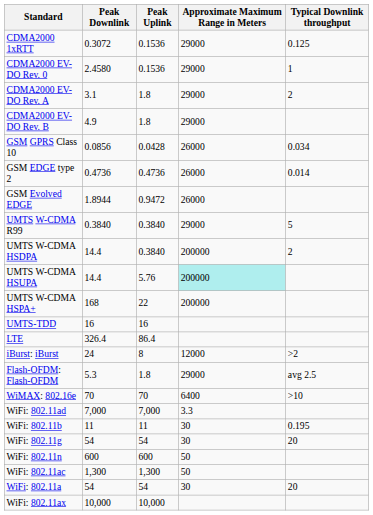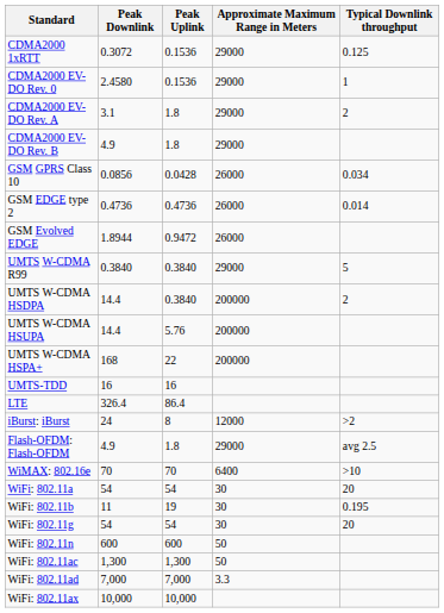 <table class="wikitable sortable">
 <tr>
 <th>Standard</th>
 <th>Peak Downlink</th>
 <th>Peak Uplink</th>
 <th>Approximate Maximum Range in Meters</th>
 <th>Typical Downlink throughput</th>
 </tr>
 <tr>
 <td><a href='#'>CDMA2000 1xRTT</a></td>
 <td>0.3072</td>
 <td>0.1536</td>
 <td>29000</td>
 <td>0.125</td>
 </tr>
 <tr>
 <td><a href='#'>CDMA2000 EV-DO Rev. 0</a></td>
 <td>2.4580</td>
 <td>0.1536</td>
 <td>29000</td>
 <td>1</td>
 </tr>
 <tr>
 <td><a href='#'>CDMA2000 EV-DO Rev. A</a></td>
 <td>3.1</td>
 <td>1.8</td>
 <td>29000</td>
 <td>2</td>
 </tr>
 <tr>
 <td><a href='#'>CDMA2000 EV-DO Rev. B</a></td>
 <td>4.9</td>
 <td>1.8</td>
 <td>29000</td>
 <td></td>
 </tr>
 <tr>
 <td><a href='#'>GSM</a> <a href='#'>GPRS</a> Class 10</td>
 <td>0.0856</td>
 <td>0.0428</td>
 <td>26000</td>
 <td>0.034</td>
 </tr>
 <tr>
 <td>GSM <a href='#'>EDGE</a> type 2</td>
 <td>0.4736</td>
 <td>0.4736</td>
 <td>26000</td>
 <td>0.014</td>
 </tr>
 <tr>
 <td>GSM <a href='#'>Evolved EDGE</a></td>
 <td>1.8944</td>
 <td>0.9472</td>
 <td>26000</td>
 <td></td>
 </tr>
 <tr>
 <td><a href='#'>UMTS</a> <a href='#'>W-CDMA</a> R99</td>
 <td>0.3840</td>
 <td>0.3840</td>
 <td>29000</td>
 <td>5</td>
 </tr>
 <tr>
 <td>UMTS W-CDMA <a href='#'>HSDPA</a></td>
 <td>14.4</td>
 <td>0.3840</td>
 <td>200000</td>
 <td>2</td>
 </tr>
 <tr>
 <td>UMTS W-CDMA <a href='#'>HSUPA</a></td>
 <td>14.4</td>
 <td>5.76</td>
-<td style="background: paleturquoise;">200000</td>
+<td>200000</td>
 <td></td>
 </tr>
 <tr>
 <td>UMTS W-CDMA <a href='#'>HSPA+</a></td>
 <td>168</td>
 <td>22</td>
 <td>200000</td>
 <td></td>
 </tr>
 <tr>
 <td><a href='#'>UMTS-TDD</a></td>
 <td>16</td>
 <td>16</td>
 <td></td>
 <td></td>
 </tr>
 <tr>
 <td><a href='#'>LTE</a></td>
 <td>326.4</td>
 <td>86.4</td>
 <td></td>
 <td></td>
 </tr>
 <tr>
 <td><a href='#'>iBurst</a>: <a href='#'>iBurst</a></td>
 <td>24</td>
 <td>8</td>
 <td>12000</td>
 <td>>2</td>
 </tr>
 <tr>
 <td><a href='#'>Flash-OFDM</a>: <a href='#'>Flash-OFDM</a></td>
-<td>5.3</td>
+<td>4.9</td>
 <td>1.8</td>
 <td>29000</td>
 <td>avg 2.5</td>
 </tr>
 <tr>
 <td><a href='#'>WiMAX</a>: <a href='#'>802.16e</a></td>
 <td>70</td>
 <td>70</td>
 <td>6400</td>
 <td>>10</td>
 </tr>
 <tr>
-<td>WiFi: <a href='#'>802.11ad</a></td>
-<td>7,000</td>
-<td>7,000</td>
-<td>3.3</td>
-<td></td>
+<td><a href='#'>WiFi</a>: <a href='#'>802.11a</a></td>
+<td>54</td>
+<td>54</td>
+<td>30</td>
+<td>20</td>
 </tr>
 <tr>
 <td>WiFi: <a href='#'>802.11b</a></td>
 <td>11</td>
-<td>11</td>
+<td>19</td>
 <td>30</td>
 <td>0.195</td>
 </tr>
 <tr>
 <td>WiFi: <a href='#'>802.11g</a></td>
 <td>54</td>
 <td>54</td>
 <td>30</td>
 <td>20</td>
 </tr>
 <tr>
 <td>WiFi: <a href='#'>802.11n</a></td>
 <td>600</td>
 <td>600</td>
 <td>50</td>
 <td></td>
 </tr>
 <tr>
 <td>WiFi: <a href='#'>802.11ac</a></td>
 <td>1,300</td>
 <td>1,300</td>
 <td>50</td>
 <td></td>
 </tr>
 <tr>
-<td><a href='#'>WiFi</a>: <a href='#'>802.11a</a></td>
-<td>54</td>
-<td>54</td>
-<td>30</td>
-<td>20</td>
+<td>WiFi: <a href='#'>802.11ad</a></td>
+<td>7,000</td>
+<td>7,000</td>
+<td>3.3</td>
+<td></td>
 </tr>
 <tr>
 <td>WiFi: <a href='#'>802.11ax</a></td>
 <td>10,000</td>
 <td>10,000</td>
 <td></td>
 <td></td>
 </tr>
 </table>
